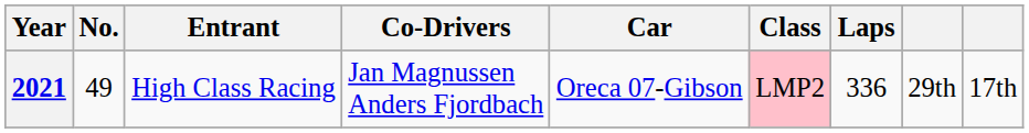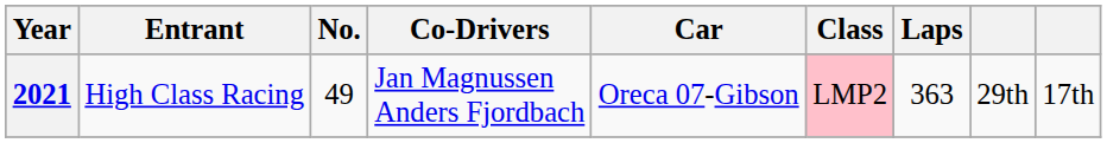 <table class="wikitable" style="text-align:center; font-size:90%">
 <tr>
 <th>Year</th>
+<th>Entrant</th>
 <th>No.</th>
-<th>Entrant</th>
 <th>Co-Drivers</th>
 <th>Car</th>
 <th>Class</th>
 <th>Laps</th>
 <th></th>
 <th></th>
 </tr>
 <tr>
 <th><a href='#'>2021</a></th>
+<td align="left" nowrap> <a href='#'>High Class Racing</a></td>
 <td>49</td>
-<td align="left" nowrap> <a href='#'>High Class Racing</a></td>
 <td align="left" nowrap> <a href='#'>Jan Magnussen</a><br> <a href='#'>Anders Fjordbach</a></td>
 <td align="left" nowrap><a href='#'>Oreca 07</a>-<a href='#'>Gibson</a></td>
 <td style="background: pink;">LMP2</td>
-<td>336</td>
+<td>363</td>
 <td>29th</td>
 <td>17th</td>
 </tr>
 </table>
